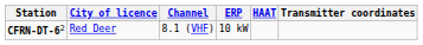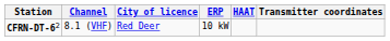 <table class="wikitable">
 <tr>
 <th>Station</th>
+<th><a href='#'>Channel</a></th>
 <th><a href='#'>City of licence</a></th>
-<th><a href='#'>Channel</a></th>
 <th><a href='#'>ERP</a></th>
 <th><a href='#'>HAAT</a></th>
 <th>Transmitter coordinates</th>
 </tr>
 <tr style="vertical-align: top; text-align: left;">
 <td><strong>CFRN-DT-6</strong><sup>2</sup></td>
+<td>8.1 (<a href='#'>VHF</a>)</td>
 <td><a href='#'>Red Deer</a></td>
-<td>8.1 (<a href='#'>VHF</a>)</td>
 <td>10 kW</td>
 <td></td>
 <td></td>
 </tr>
 </table>
